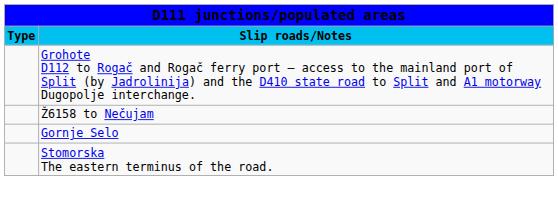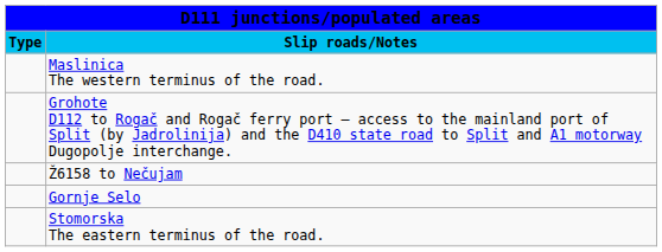 <table class="wikitable">
 <tr>
 <td colspan=2 bgcolor=blue align=center style=margin-top:15><span><big><strong>D111 junctions/populated areas</strong></big></span></td>
 </tr>
 <tr>
 <td align=center bgcolor=00c0f0><strong>Type</strong></td>
 <td align=center bgcolor=00c0f0><strong>Slip roads/Notes</strong></td>
+</tr>
+<tr>
+<td></td>
+<td><a href='#'>Maslinica</a><br>The western terminus of the road.</td>
 </tr>
 <tr>
 <td></td>
 <td><a href='#'>Grohote</a><br> <a href='#'>D112</a> to <a href='#'>Rogač</a> and Rogač ferry port – access to the mainland port of <a href='#'>Split</a> (by <a href='#'>Jadrolinija</a>) and the <a href='#'>D410 state road</a> to <a href='#'>Split</a> and <a href='#'>A1 motorway</a> Dugopolje interchange.</td>
 </tr>
 <tr>
 <td></td>
 <td>Ž6158 to <a href='#'>Nečujam</a></td>
 </tr>
 <tr>
 <td></td>
 <td><a href='#'>Gornje Selo</a></td>
 </tr>
 <tr>
 <td></td>
 <td><a href='#'>Stomorska</a><br>The eastern terminus of the road.</td>
 </tr>
 </table>
